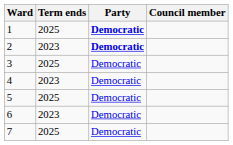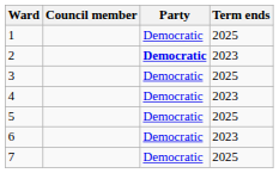 <table class="sortable wikitable">
 <tr>
 <th>Ward</th>
+<th>Council member</th>
+<th>Party</th>
 <th>Term ends</th>
-<th>Party</th>
-<th>Council member</th>
 </tr>
 <tr>
 <td>1</td>
+<td></td>
+<td><a href='#'>Democratic</a></td>
 <td>2025</td>
-<td><strong><a href='#'>Democratic</a></strong></td>
-<td></td>
 </tr>
 <tr>
 <td>2</td>
+<td></td>
+<td><strong><a href='#'>Democratic</a></strong></td>
 <td>2023</td>
-<td><strong><a href='#'>Democratic</a></strong></td>
-<td></td>
 </tr>
 <tr>
 <td>3</td>
+<td></td>
+<td><a href='#'>Democratic</a></td>
 <td>2025</td>
-<td><a href='#'>Democratic</a></td>
-<td></td>
 </tr>
 <tr>
 <td>4</td>
+<td></td>
+<td><a href='#'>Democratic</a></td>
 <td>2023</td>
-<td><a href='#'>Democratic</a></td>
-<td></td>
 </tr>
 <tr>
 <td>5</td>
+<td></td>
+<td><a href='#'>Democratic</a></td>
 <td>2025</td>
-<td><a href='#'>Democratic</a></td>
-<td></td>
 </tr>
 <tr>
 <td>6</td>
+<td></td>
+<td><a href='#'>Democratic</a></td>
 <td>2023</td>
-<td><a href='#'>Democratic</a></td>
-<td></td>
 </tr>
 <tr>
 <td>7</td>
+<td></td>
+<td><a href='#'>Democratic</a></td>
 <td>2025</td>
-<td><a href='#'>Democratic</a></td>
-<td></td>
 </tr>
 </table>
